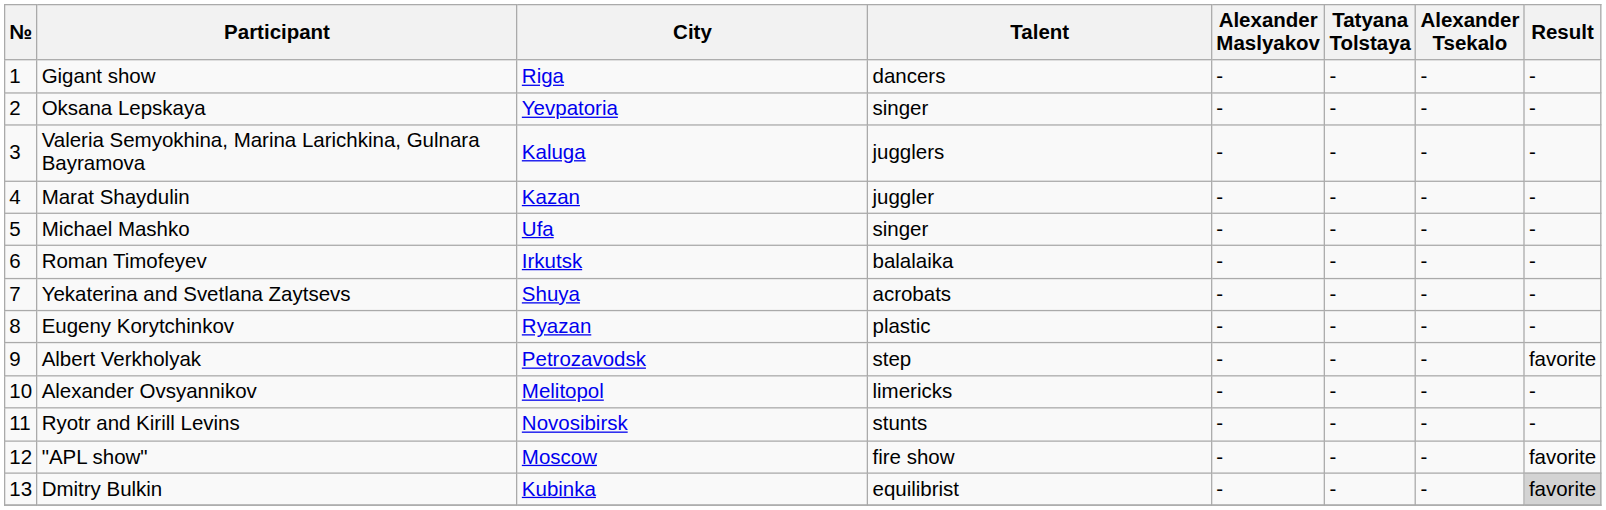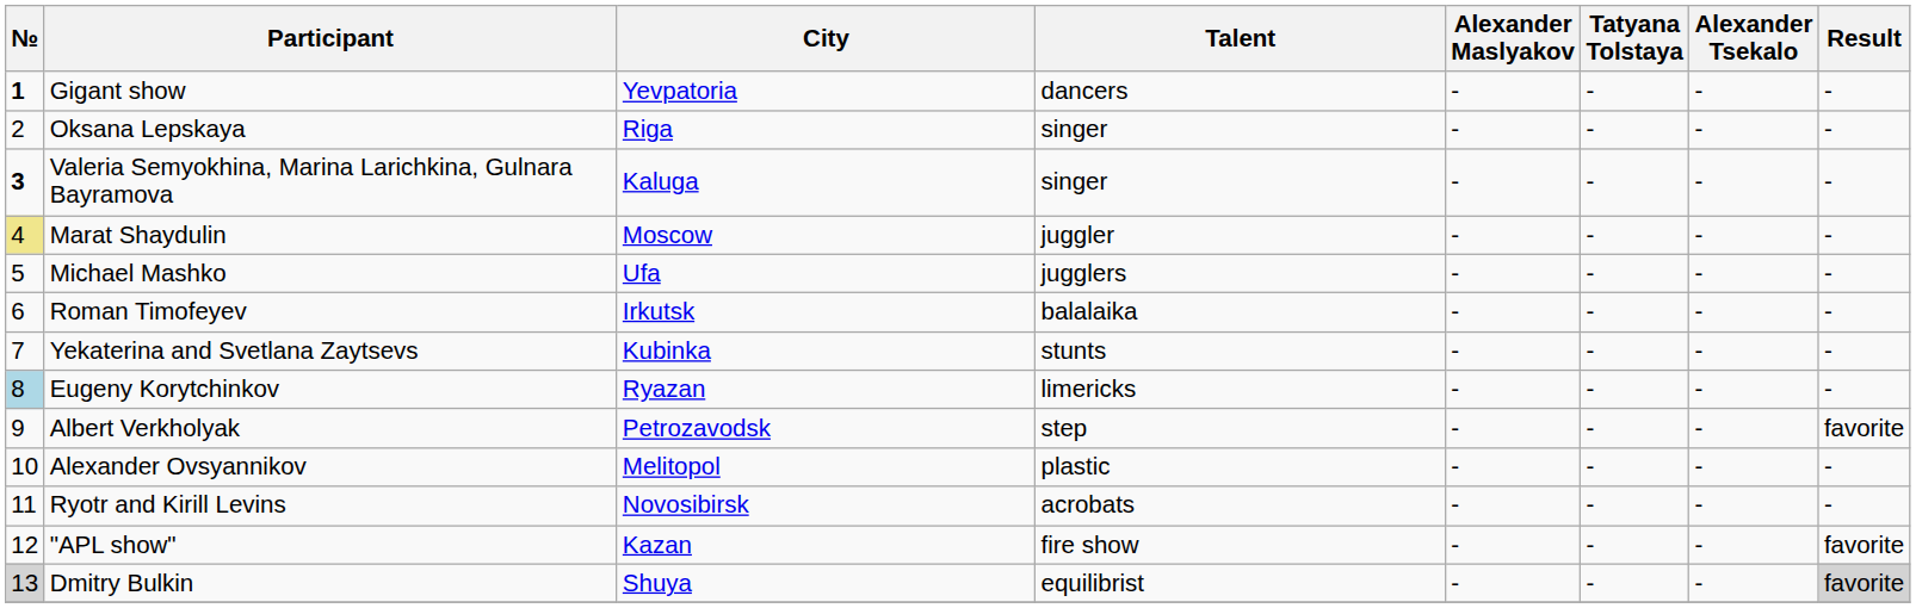 <table class="wikitable">
 <tr>
 <th width="2%">№</th>
 <th width="35%">Participant</th>
 <th width="25%">City</th>
 <th width="25%">Talent</th>
 <th width="3%">Alexander Maslyakov</th>
 <th width="3%">Tatyana Tolstaya</th>
 <th width="3%">Alexander Tsekalo</th>
 <th width="3%">Result</th>
 </tr>
 <tr>
-<td>1</td>
+<td><strong>1</strong></td>
 <td>Gigant show</td>
-<td><a href='#'>Riga</a></td>
+<td><a href='#'>Yevpatoria</a></td>
 <td>dancers</td>
 <td>-</td>
 <td>-</td>
 <td>-</td>
 <td>-</td>
 </tr>
 <tr>
 <td>2</td>
 <td>Oksana Lepskaya</td>
-<td><a href='#'>Yevpatoria</a></td>
+<td><a href='#'>Riga</a></td>
 <td>singer</td>
 <td>-</td>
 <td>-</td>
 <td>-</td>
 <td>-</td>
 </tr>
 <tr>
-<td>3</td>
+<td><strong>3</strong></td>
 <td>Valeria Semyokhina, Marina Larichkina, Gulnara Bayramova</td>
 <td><a href='#'>Kaluga</a></td>
-<td>jugglers</td>
+<td>singer</td>
 <td>-</td>
 <td>-</td>
 <td>-</td>
 <td>-</td>
 </tr>
 <tr>
-<td>4</td>
+<td style="background: khaki;">4</td>
 <td>Marat Shaydulin</td>
-<td><a href='#'>Kazan</a></td>
+<td><a href='#'>Moscow</a></td>
 <td>juggler</td>
 <td>-</td>
 <td>-</td>
 <td>-</td>
 <td>-</td>
 </tr>
 <tr>
 <td>5</td>
 <td>Michael Mashko</td>
 <td><a href='#'>Ufa</a></td>
-<td>singer</td>
+<td>jugglers</td>
 <td>-</td>
 <td>-</td>
 <td>-</td>
 <td>-</td>
 </tr>
 <tr>
 <td>6</td>
 <td>Roman Timofeyev</td>
 <td><a href='#'>Irkutsk</a></td>
 <td>balalaika</td>
 <td>-</td>
 <td>-</td>
 <td>-</td>
 <td>-</td>
 </tr>
 <tr>
 <td>7</td>
 <td>Yekaterina and Svetlana Zaytsevs</td>
-<td><a href='#'>Shuya</a></td>
-<td>acrobats</td>
+<td><a href='#'>Kubinka</a></td>
+<td>stunts</td>
 <td>-</td>
 <td>-</td>
 <td>-</td>
 <td>-</td>
 </tr>
 <tr>
-<td>8</td>
+<td style="background: lightblue;">8</td>
 <td>Eugeny Korytchinkov</td>
 <td><a href='#'>Ryazan</a></td>
-<td>plastic</td>
+<td>limericks</td>
 <td>-</td>
 <td>-</td>
 <td>-</td>
 <td>-</td>
 </tr>
 <tr>
 <td>9</td>
 <td>Albert Verkholyak</td>
 <td><a href='#'>Petrozavodsk</a></td>
 <td>step</td>
 <td>-</td>
 <td>-</td>
 <td>-</td>
 <td>favorite</td>
 </tr>
 <tr>
 <td>10</td>
 <td>Alexander Ovsyannikov</td>
 <td><a href='#'>Melitopol</a></td>
-<td>limericks</td>
+<td>plastic</td>
 <td>-</td>
 <td>-</td>
 <td>-</td>
 <td>-</td>
 </tr>
 <tr>
 <td>11</td>
 <td>Ryotr and Kirill Levins</td>
 <td><a href='#'>Novosibirsk</a></td>
-<td>stunts</td>
+<td>acrobats</td>
 <td>-</td>
 <td>-</td>
 <td>-</td>
 <td>-</td>
 </tr>
 <tr>
 <td>12</td>
 <td>"APL show"</td>
-<td><a href='#'>Moscow</a></td>
+<td><a href='#'>Kazan</a></td>
 <td>fire show</td>
 <td>-</td>
 <td>-</td>
 <td>-</td>
 <td>favorite</td>
 </tr>
 <tr>
-<td>13</td>
+<td style="background: lightgrey;">13</td>
 <td>Dmitry Bulkin</td>
-<td><a href='#'>Kubinka</a></td>
+<td><a href='#'>Shuya</a></td>
 <td>equilibrist</td>
 <td>-</td>
 <td>-</td>
 <td>-</td>
 <td style="background: lightgrey;">favorite</td>
 </tr>
 <tr>
 </tr>
 </table>
